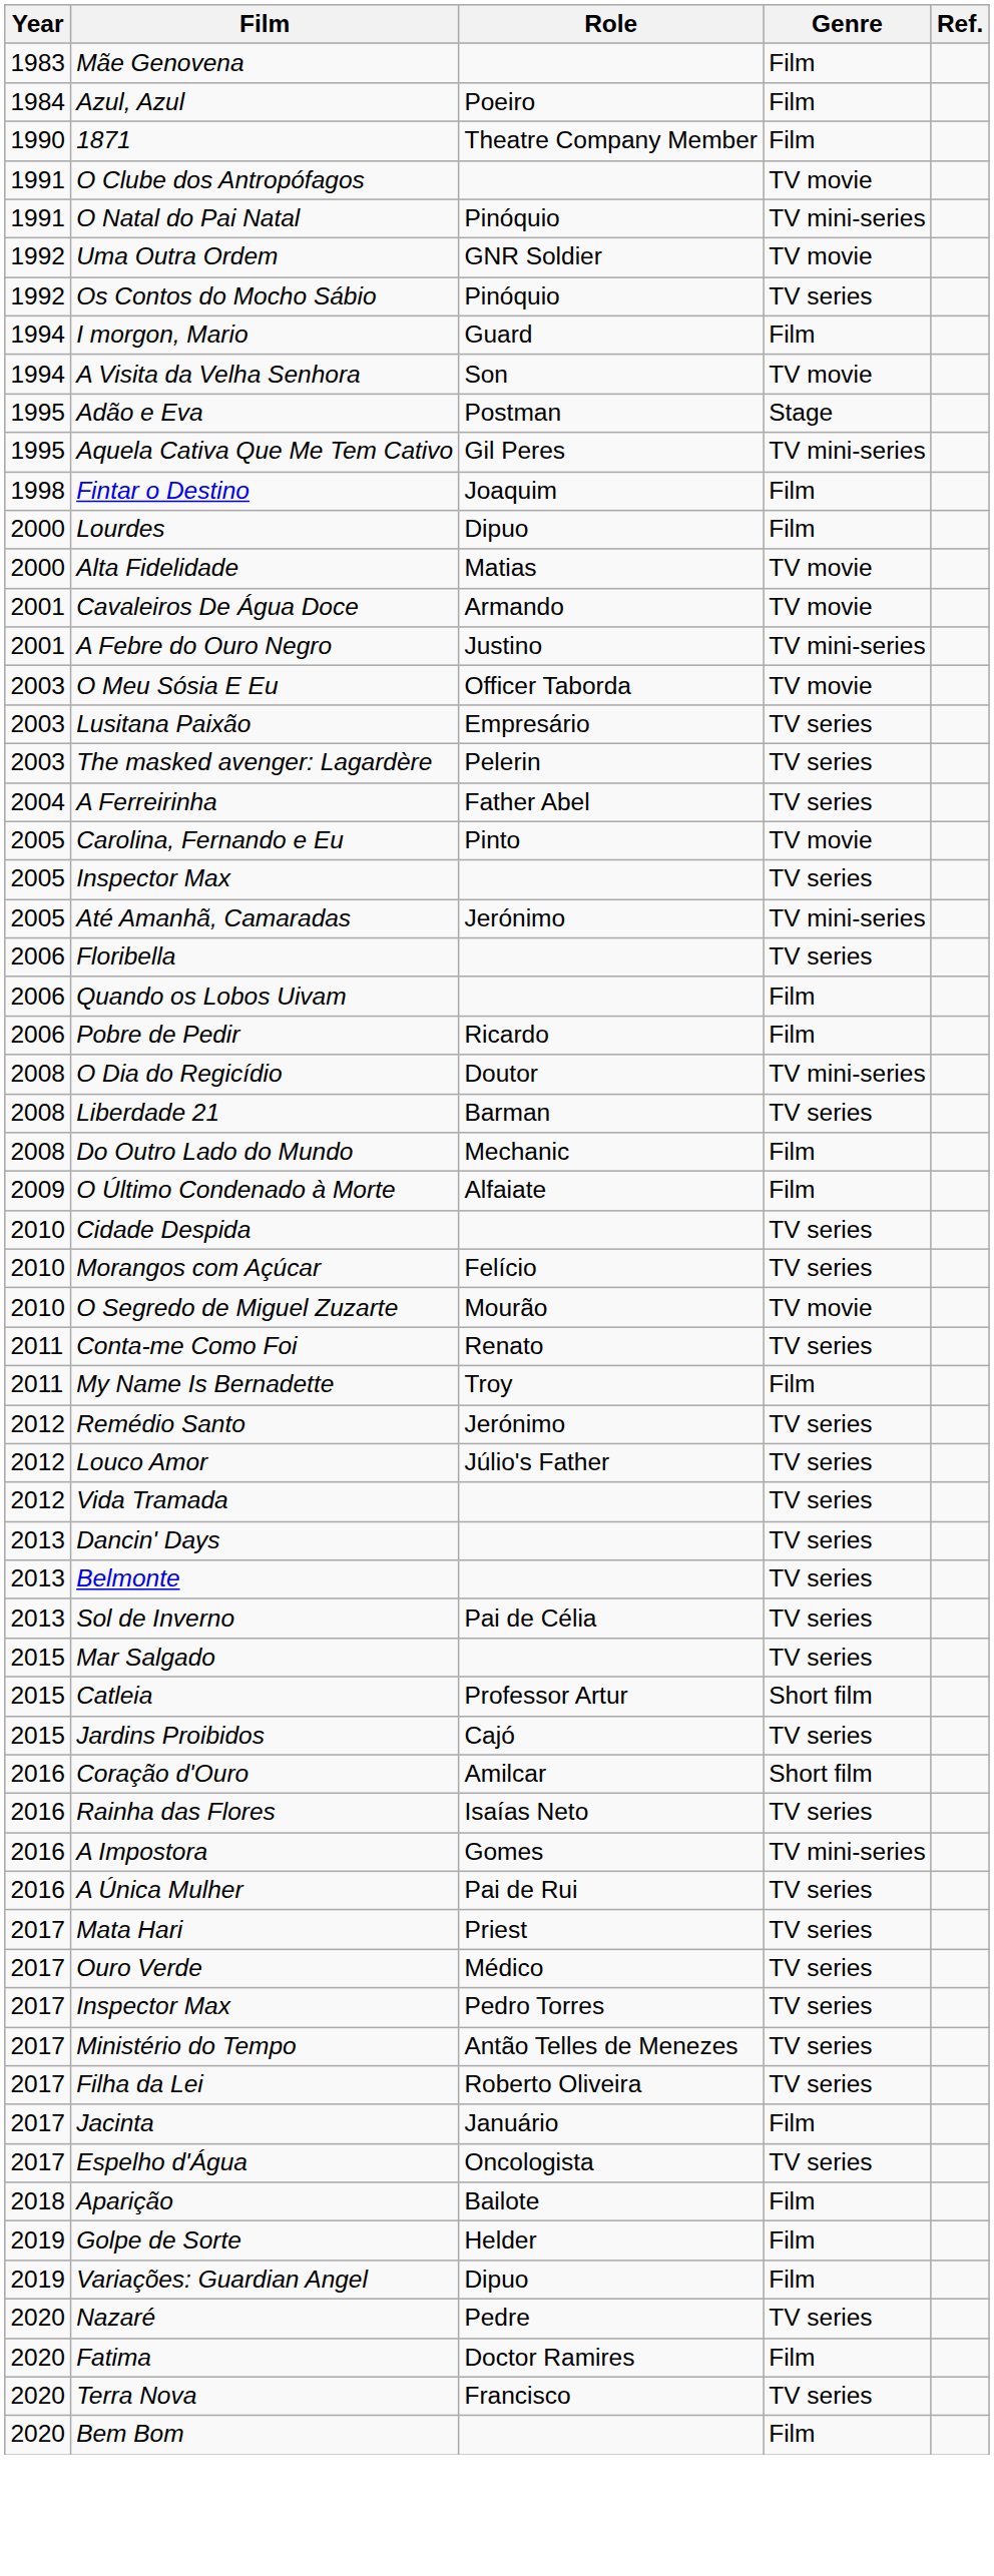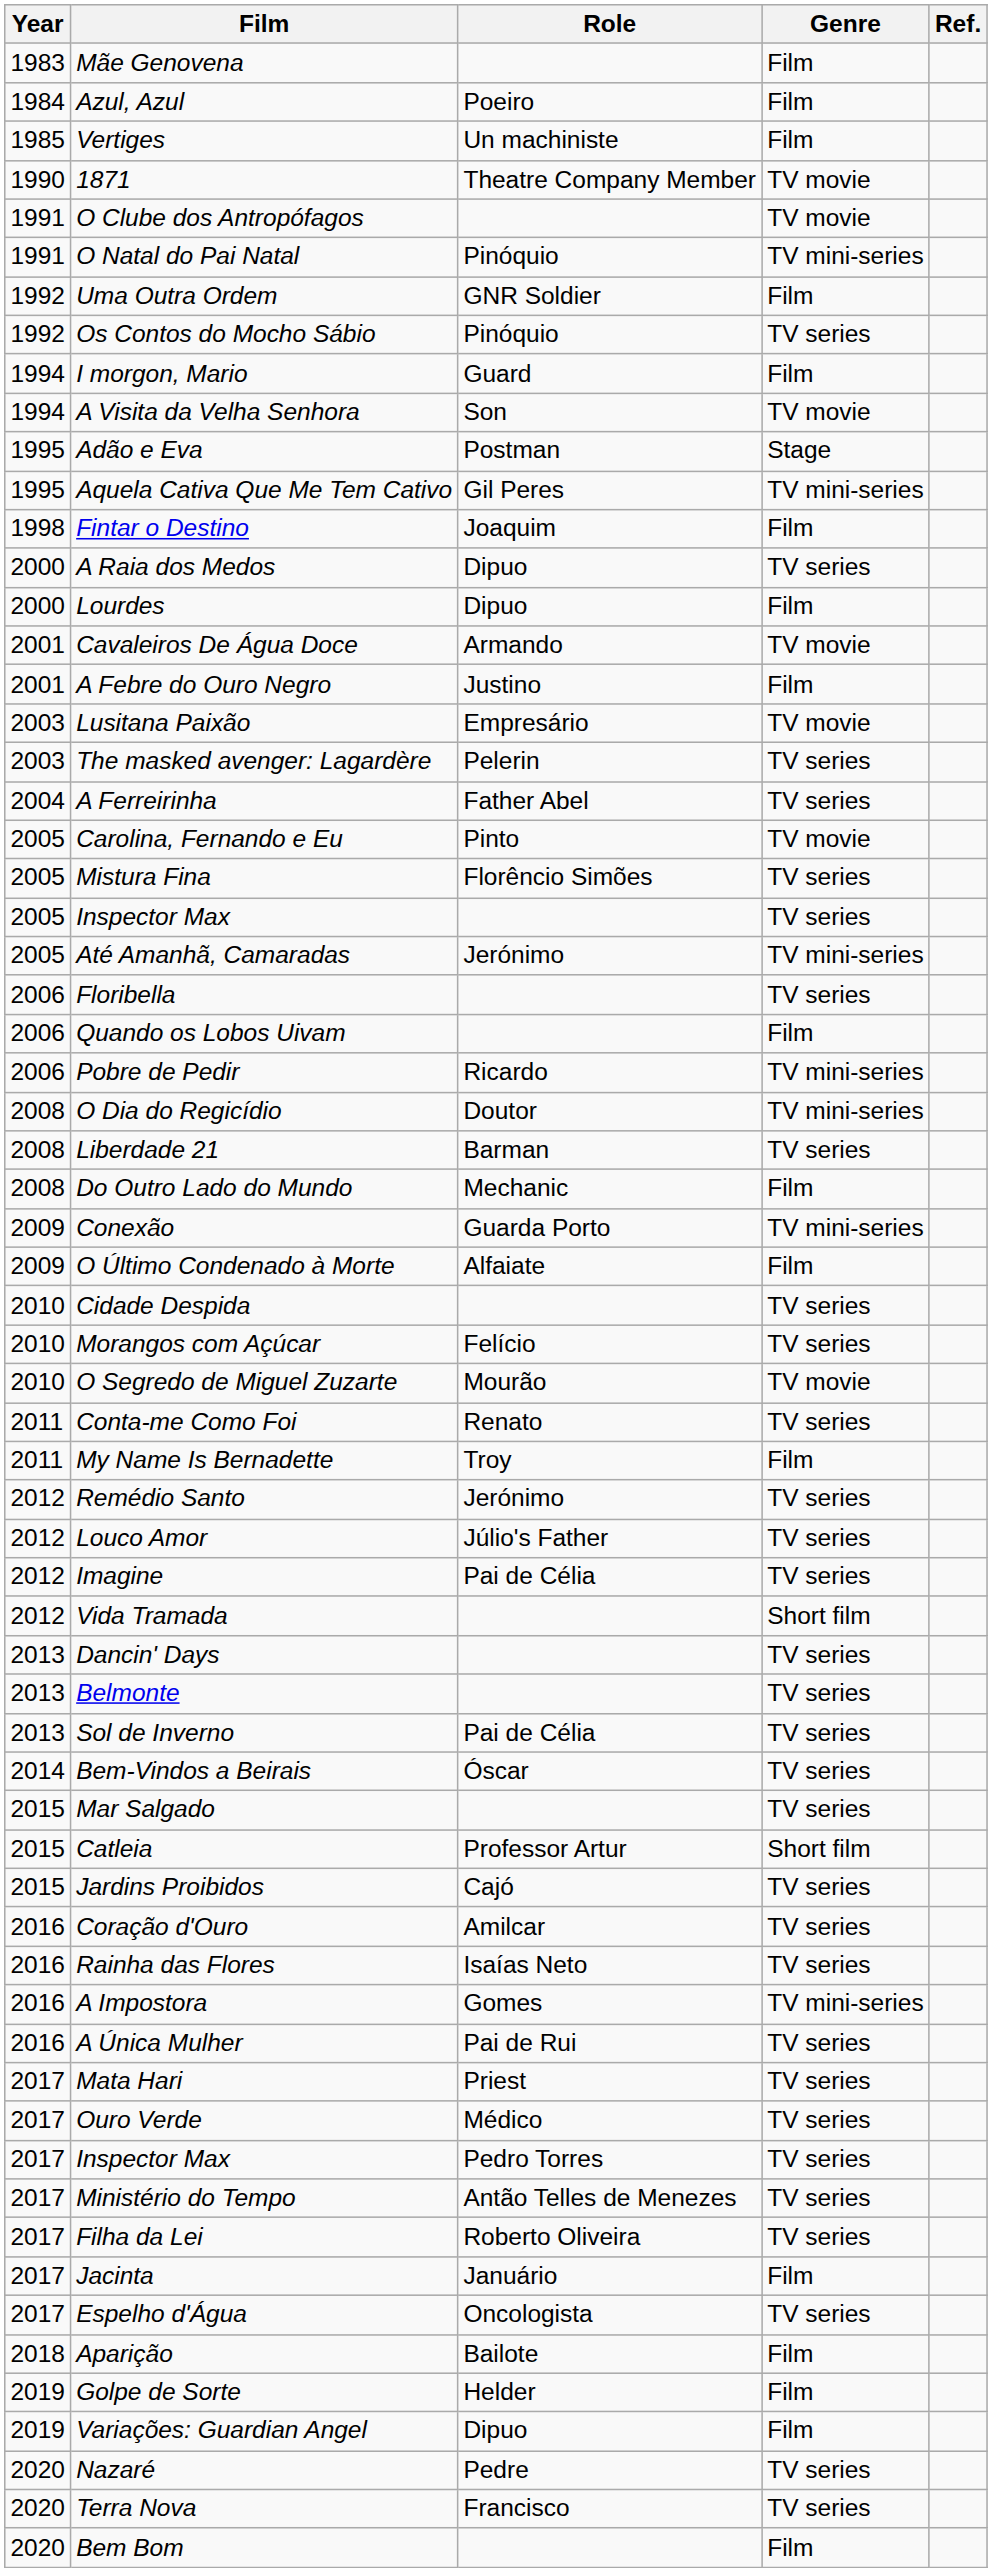 <table class="wikitable">
 <tr>
 <th>Year</th>
 <th>Film</th>
 <th>Role</th>
 <th>Genre</th>
 <th>Ref.</th>
 </tr>
 <tr>
 <td>1983</td>
 <td><em>Mãe Genovena</em></td>
 <td></td>
 <td>Film</td>
 <td></td>
 </tr>
 <tr>
 <td>1984</td>
 <td><em>Azul, Azul</em></td>
 <td>Poeiro</td>
 <td>Film</td>
 <td></td>
 </tr>
 <tr>
+<td>1985</td>
+<td><em>Vertiges</em></td>
+<td>Un machiniste</td>
+<td>Film</td>
+<td></td>
+</tr>
+<tr>
 <td>1990</td>
 <td><em>1871</em></td>
 <td>Theatre Company Member</td>
-<td>Film</td>
+<td>TV movie</td>
 <td></td>
 </tr>
 <tr>
 <td>1991</td>
 <td><em>O Clube dos Antropófagos</em></td>
 <td></td>
 <td>TV movie</td>
 <td></td>
 </tr>
 <tr>
 <td>1991</td>
 <td><em>O Natal do Pai Natal</em></td>
 <td>Pinóquio</td>
 <td>TV mini-series</td>
 <td></td>
 </tr>
 <tr>
 <td>1992</td>
 <td><em>Uma Outra Ordem</em></td>
 <td>GNR Soldier</td>
-<td>TV movie</td>
+<td>Film</td>
 <td></td>
 </tr>
 <tr>
 <td>1992</td>
 <td><em>Os Contos do Mocho Sábio</em></td>
 <td>Pinóquio</td>
 <td>TV series</td>
 <td></td>
 </tr>
 <tr>
 <td>1994</td>
 <td><em>I morgon, Mario</em></td>
 <td>Guard</td>
 <td>Film</td>
 <td></td>
 </tr>
 <tr>
 <td>1994</td>
 <td><em>A Visita da Velha Senhora</em></td>
 <td>Son</td>
 <td>TV movie</td>
 <td></td>
 </tr>
 <tr>
 <td>1995</td>
 <td><em>Adão e Eva</em></td>
 <td>Postman</td>
 <td>Stage</td>
 <td></td>
 </tr>
 <tr>
 <td>1995</td>
 <td><em>Aquela Cativa Que Me Tem Cativo</em></td>
 <td>Gil Peres</td>
 <td>TV mini-series</td>
 <td></td>
 </tr>
 <tr>
 <td>1998</td>
 <td><em><a href='#'>Fintar o Destino</a></em></td>
 <td>Joaquim</td>
 <td>Film</td>
 <td></td>
 </tr>
 <tr>
 <td>2000</td>
-<td><em>Lourdes</em></td>
+<td><em>A Raia dos Medos</em></td>
 <td>Dipuo</td>
-<td>Film</td>
+<td>TV series</td>
 <td></td>
 </tr>
 <tr>
 <td>2000</td>
-<td><em>Alta Fidelidade</em></td>
-<td>Matias</td>
-<td>TV movie</td>
+<td><em>Lourdes</em></td>
+<td>Dipuo</td>
+<td>Film</td>
 <td></td>
 </tr>
 <tr>
 <td>2001</td>
 <td><em>Cavaleiros De Água Doce</em></td>
 <td>Armando</td>
 <td>TV movie</td>
 <td></td>
 </tr>
 <tr>
 <td>2001</td>
 <td><em>A Febre do Ouro Negro</em></td>
 <td>Justino</td>
-<td>TV mini-series</td>
-<td></td>
-</tr>
-<tr>
-<td>2003</td>
-<td><em>O Meu Sósia E Eu</em></td>
-<td>Officer Taborda</td>
-<td>TV movie</td>
+<td>Film</td>
 <td></td>
 </tr>
 <tr>
 <td>2003</td>
 <td><em>Lusitana Paixão</em></td>
 <td>Empresário</td>
-<td>TV series</td>
+<td>TV movie</td>
 <td></td>
 </tr>
 <tr>
 <td>2003</td>
 <td><em>The masked avenger: Lagardère</em></td>
 <td>Pelerin</td>
 <td>TV series</td>
 <td></td>
 </tr>
 <tr>
 <td>2004</td>
 <td><em>A Ferreirinha</em></td>
 <td>Father Abel</td>
 <td>TV series</td>
 <td></td>
 </tr>
 <tr>
 <td>2005</td>
 <td><em>Carolina, Fernando e Eu</em></td>
 <td>Pinto</td>
 <td>TV movie</td>
+<td></td>
+</tr>
+<tr>
+<td>2005</td>
+<td><em>Mistura Fina</em></td>
+<td>Florêncio Simões</td>
+<td>TV series</td>
 <td></td>
 </tr>
 <tr>
 <td>2005</td>
 <td><em>Inspector Max</em></td>
 <td></td>
 <td>TV series</td>
 <td></td>
 </tr>
 <tr>
 <td>2005</td>
 <td><em>Até Amanhã, Camaradas</em></td>
 <td>Jerónimo</td>
 <td>TV mini-series</td>
 <td></td>
 </tr>
 <tr>
 <td>2006</td>
 <td><em>Floribella</em></td>
 <td></td>
 <td>TV series</td>
 <td></td>
 </tr>
 <tr>
 <td>2006</td>
 <td><em>Quando os Lobos Uivam</em></td>
 <td></td>
 <td>Film</td>
 <td></td>
 </tr>
 <tr>
 <td>2006</td>
 <td><em>Pobre de Pedir</em></td>
 <td>Ricardo</td>
-<td>Film</td>
+<td>TV mini-series</td>
 <td></td>
 </tr>
 <tr>
 <td>2008</td>
 <td><em>O Dia do Regicídio</em></td>
 <td>Doutor</td>
 <td>TV mini-series</td>
 <td></td>
 </tr>
 <tr>
 <td>2008</td>
 <td><em>Liberdade 21</em></td>
 <td>Barman</td>
 <td>TV series</td>
 <td></td>
 </tr>
 <tr>
 <td>2008</td>
 <td><em>Do Outro Lado do Mundo</em></td>
 <td>Mechanic</td>
 <td>Film</td>
+<td></td>
+</tr>
+<tr>
+<td>2009</td>
+<td><em>Conexão</em></td>
+<td>Guarda Porto</td>
+<td>TV mini-series</td>
 <td></td>
 </tr>
 <tr>
 <td>2009</td>
 <td><em>O Último Condenado à Morte</em></td>
 <td>Alfaiate</td>
 <td>Film</td>
 <td></td>
 </tr>
 <tr>
 <td>2010</td>
 <td><em>Cidade Despida</em></td>
 <td></td>
 <td>TV series</td>
 <td></td>
 </tr>
 <tr>
 <td>2010</td>
 <td><em>Morangos com Açúcar</em></td>
 <td>Felício</td>
 <td>TV series</td>
 <td></td>
 </tr>
 <tr>
 <td>2010</td>
 <td><em>O Segredo de Miguel Zuzarte</em></td>
 <td>Mourão</td>
 <td>TV movie</td>
 <td></td>
 </tr>
 <tr>
 <td>2011</td>
 <td><em>Conta-me Como Foi</em></td>
 <td>Renato</td>
 <td>TV series</td>
 <td></td>
 </tr>
 <tr>
 <td>2011</td>
 <td><em>My Name Is Bernadette</em></td>
 <td>Troy</td>
 <td>Film</td>
 <td></td>
 </tr>
 <tr>
 <td>2012</td>
 <td><em>Remédio Santo</em></td>
 <td>Jerónimo</td>
 <td>TV series</td>
 <td></td>
 </tr>
 <tr>
 <td>2012</td>
 <td><em>Louco Amor</em></td>
 <td>Júlio's Father</td>
 <td>TV series</td>
 <td></td>
 </tr>
 <tr>
 <td>2012</td>
+<td><em>Imagine</em></td>
+<td>Pai de Célia</td>
+<td>TV series</td>
+<td></td>
+</tr>
+<tr>
+<td>2012</td>
 <td><em>Vida Tramada</em></td>
 <td></td>
-<td>TV series</td>
+<td>Short film</td>
 <td></td>
 </tr>
 <tr>
 <td>2013</td>
 <td><em>Dancin' Days</em></td>
 <td></td>
 <td>TV series</td>
 <td></td>
 </tr>
 <tr>
 <td>2013</td>
 <td><em><a href='#'>Belmonte</a></em></td>
 <td></td>
 <td>TV series</td>
 <td></td>
 </tr>
 <tr>
 <td>2013</td>
 <td><em>Sol de Inverno</em></td>
 <td>Pai de Célia</td>
+<td>TV series</td>
+<td></td>
+</tr>
+<tr>
+<td>2014</td>
+<td><em>Bem-Vindos a Beirais</em></td>
+<td>Óscar</td>
 <td>TV series</td>
 <td></td>
 </tr>
 <tr>
 <td>2015</td>
 <td><em>Mar Salgado</em></td>
 <td></td>
 <td>TV series</td>
 <td></td>
 </tr>
 <tr>
 <td>2015</td>
 <td><em>Catleia</em></td>
 <td>Professor Artur</td>
 <td>Short film</td>
 <td></td>
 </tr>
 <tr>
 <td>2015</td>
 <td><em>Jardins Proibidos</em></td>
 <td>Cajó</td>
 <td>TV series</td>
 <td></td>
 </tr>
 <tr>
 <td>2016</td>
 <td><em>Coração d'Ouro</em></td>
 <td>Amilcar</td>
-<td>Short film</td>
+<td>TV series</td>
 <td></td>
 </tr>
 <tr>
 <td>2016</td>
 <td><em>Rainha das Flores</em></td>
 <td>Isaías Neto</td>
 <td>TV series</td>
 <td></td>
 </tr>
 <tr>
 <td>2016</td>
 <td><em>A Impostora</em></td>
 <td>Gomes</td>
 <td>TV mini-series</td>
 <td></td>
 </tr>
 <tr>
 <td>2016</td>
 <td><em>A Única Mulher</em></td>
 <td>Pai de Rui</td>
 <td>TV series</td>
 <td></td>
 </tr>
 <tr>
 <td>2017</td>
 <td><em>Mata Hari</em></td>
 <td>Priest</td>
 <td>TV series</td>
 <td></td>
 </tr>
 <tr>
 <td>2017</td>
 <td><em>Ouro Verde</em></td>
 <td>Médico</td>
 <td>TV series</td>
 <td></td>
 </tr>
 <tr>
 <td>2017</td>
 <td><em>Inspector Max</em></td>
 <td>Pedro Torres</td>
 <td>TV series</td>
 <td></td>
 </tr>
 <tr>
 <td>2017</td>
 <td><em>Ministério do Tempo</em></td>
 <td>Antão Telles de Menezes</td>
 <td>TV series</td>
 <td></td>
 </tr>
 <tr>
 <td>2017</td>
 <td><em>Filha da Lei</em></td>
 <td>Roberto Oliveira</td>
 <td>TV series</td>
 <td></td>
 </tr>
 <tr>
 <td>2017</td>
 <td><em>Jacinta</em></td>
 <td>Januário</td>
 <td>Film</td>
 <td></td>
 </tr>
 <tr>
 <td>2017</td>
 <td><em>Espelho d'Água</em></td>
 <td>Oncologista</td>
 <td>TV series</td>
 <td></td>
 </tr>
 <tr>
 <td>2018</td>
 <td><em>Aparição</em></td>
 <td>Bailote</td>
 <td>Film</td>
 <td></td>
 </tr>
 <tr>
 <td>2019</td>
 <td><em>Golpe de Sorte</em></td>
 <td>Helder</td>
 <td>Film</td>
 <td></td>
 </tr>
 <tr>
 <td>2019</td>
 <td><em>Variações: Guardian Angel</em></td>
 <td>Dipuo</td>
 <td>Film</td>
 <td></td>
 </tr>
 <tr>
 <td>2020</td>
 <td><em>Nazaré</em></td>
 <td>Pedre</td>
 <td>TV series</td>
 <td></td>
 </tr>
 <tr>
 <td>2020</td>
-<td><em>Fatima</em></td>
-<td>Doctor Ramires</td>
-<td>Film</td>
-<td></td>
-</tr>
-<tr>
-<td>2020</td>
 <td><em>Terra Nova</em></td>
 <td>Francisco</td>
 <td>TV series</td>
 <td></td>
 </tr>
 <tr>
 <td>2020</td>
 <td><em>Bem Bom</em></td>
 <td></td>
 <td>Film</td>
 <td></td>
 </tr>
 </table>
